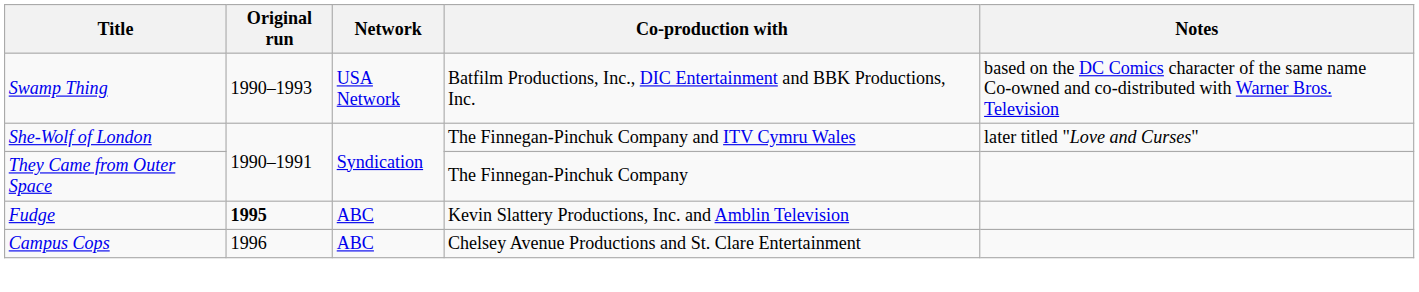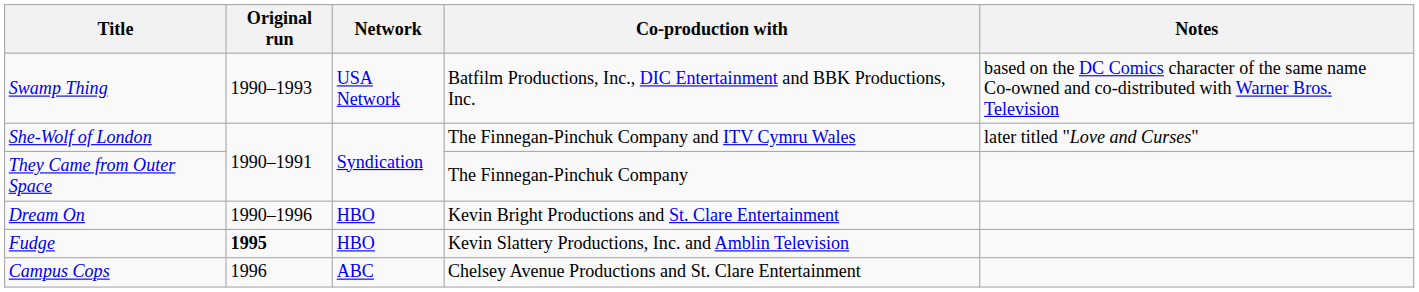 <table class="wikitable sortable">
 <tr>
 <th>Title</th>
 <th>Original run</th>
 <th>Network</th>
 <th>Co-production with</th>
 <th>Notes</th>
 </tr>
 <tr>
 <td><em><a href='#'>Swamp Thing</a></em></td>
 <td>1990–1993</td>
 <td><a href='#'>USA Network</a></td>
 <td>Batfilm Productions, Inc., <a href='#'>DIC Entertainment</a> and BBK Productions, Inc.</td>
 <td>based on the <a href='#'>DC Comics</a> character of the same name <br> Co-owned and co-distributed with <a href='#'>Warner Bros. Television</a></td>
 </tr>
 <tr>
 <td><em><a href='#'>She-Wolf of London</a></em></td>
 <td rowspan="2">1990–1991</td>
 <td rowspan="2"><a href='#'>Syndication</a></td>
 <td>The Finnegan-Pinchuk Company and <a href='#'>ITV Cymru Wales</a></td>
 <td>later titled "<em>Love and Curses</em>"</td>
 </tr>
 <tr>
 <td><em><a href='#'>They Came from Outer Space</a></em></td>
 <td>The Finnegan-Pinchuk Company</td>
 <td></td>
 </tr>
 <tr>
+<td><em><a href='#'>Dream On</a></em></td>
+<td>1990–1996</td>
+<td><a href='#'>HBO</a></td>
+<td>Kevin Bright Productions and <a href='#'>St. Clare Entertainment</a></td>
+<td></td>
+</tr>
+<tr>
 <td><em><a href='#'>Fudge</a></em></td>
 <td><strong>1995</strong></td>
-<td><a href='#'>ABC</a></td>
+<td><a href='#'>HBO</a></td>
 <td>Kevin Slattery Productions, Inc. and <a href='#'>Amblin Television</a></td>
 <td></td>
 </tr>
 <tr>
 <td><em><a href='#'>Campus Cops</a></em></td>
 <td>1996</td>
 <td><a href='#'>ABC</a></td>
 <td>Chelsey Avenue Productions and St. Clare Entertainment</td>
 <td></td>
 </tr>
 </table>
